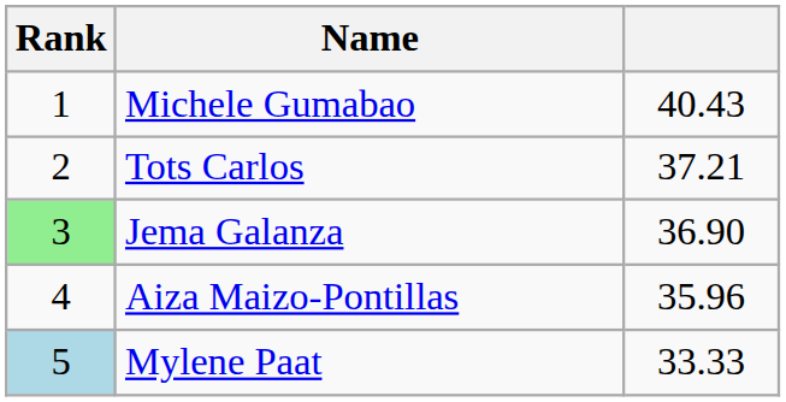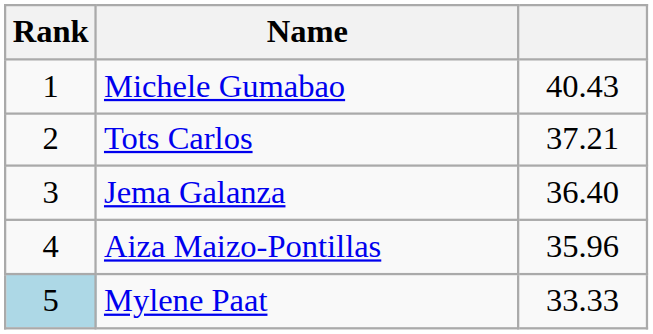 <table class="wikitable" style="font-size:90%">
 <tr>
 <th width=30>Rank</th>
 <th width=180>Name</th>
 <th width=50></th>
 </tr>
 <tr>
 <td style="text-align:center">1</td>
 <td><a href='#'>Michele Gumabao</a></td>
 <td style="text-align:center">40.43</td>
 </tr>
 <tr>
 <td style="text-align:center">2</td>
 <td><a href='#'>Tots Carlos</a></td>
 <td style="text-align:center">37.21</td>
 </tr>
 <tr>
-<td style="background: lightgreen; text-align:center">3</td>
+<td style="text-align:center">3</td>
 <td><a href='#'>Jema Galanza</a></td>
-<td style="text-align:center">36.90</td>
+<td style="text-align:center">36.40</td>
 </tr>
 <tr>
 <td style="text-align:center">4</td>
 <td><a href='#'>Aiza Maizo-Pontillas</a></td>
 <td style="text-align:center">35.96</td>
 </tr>
 <tr>
 <td style="background: lightblue; text-align:center">5</td>
 <td><a href='#'>Mylene Paat</a></td>
 <td style="text-align:center">33.33</td>
 </tr>
 </table>
